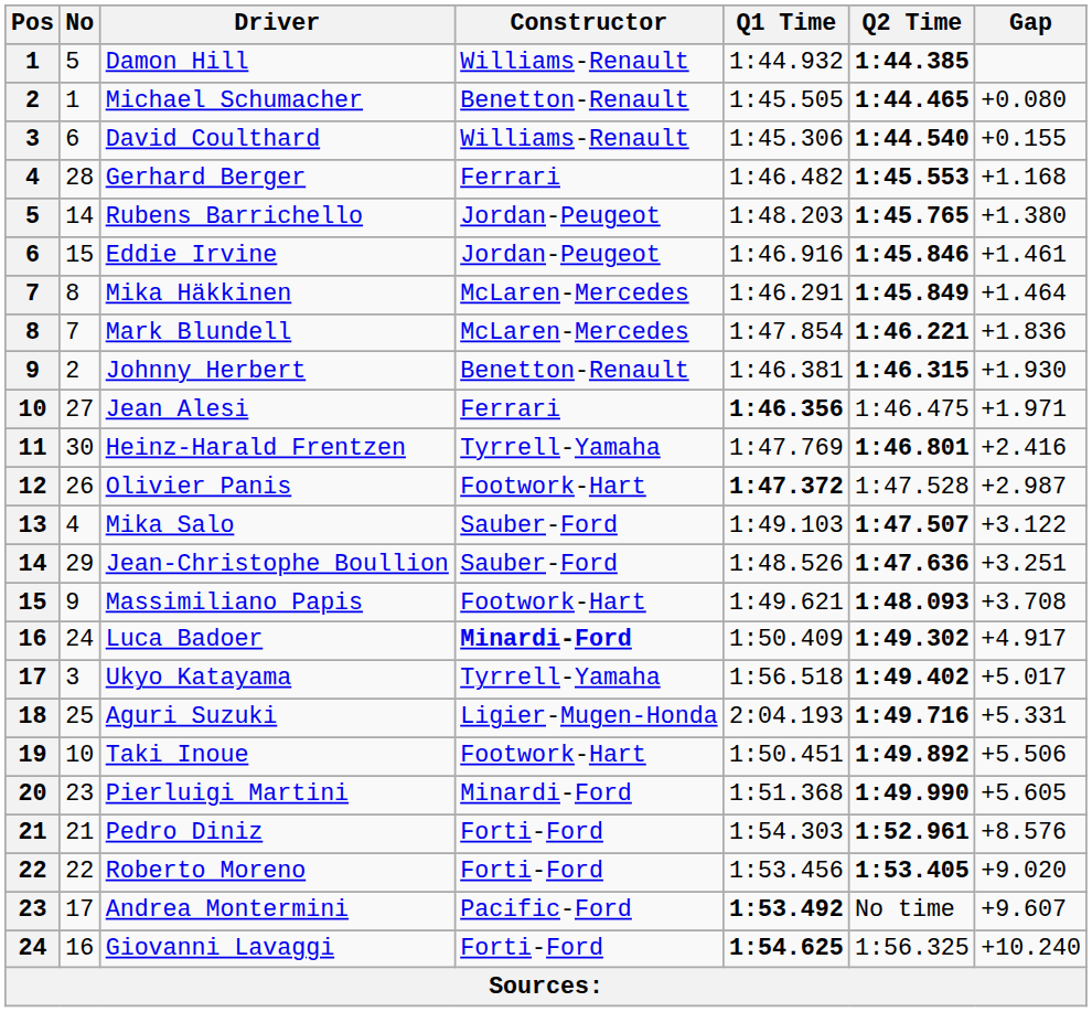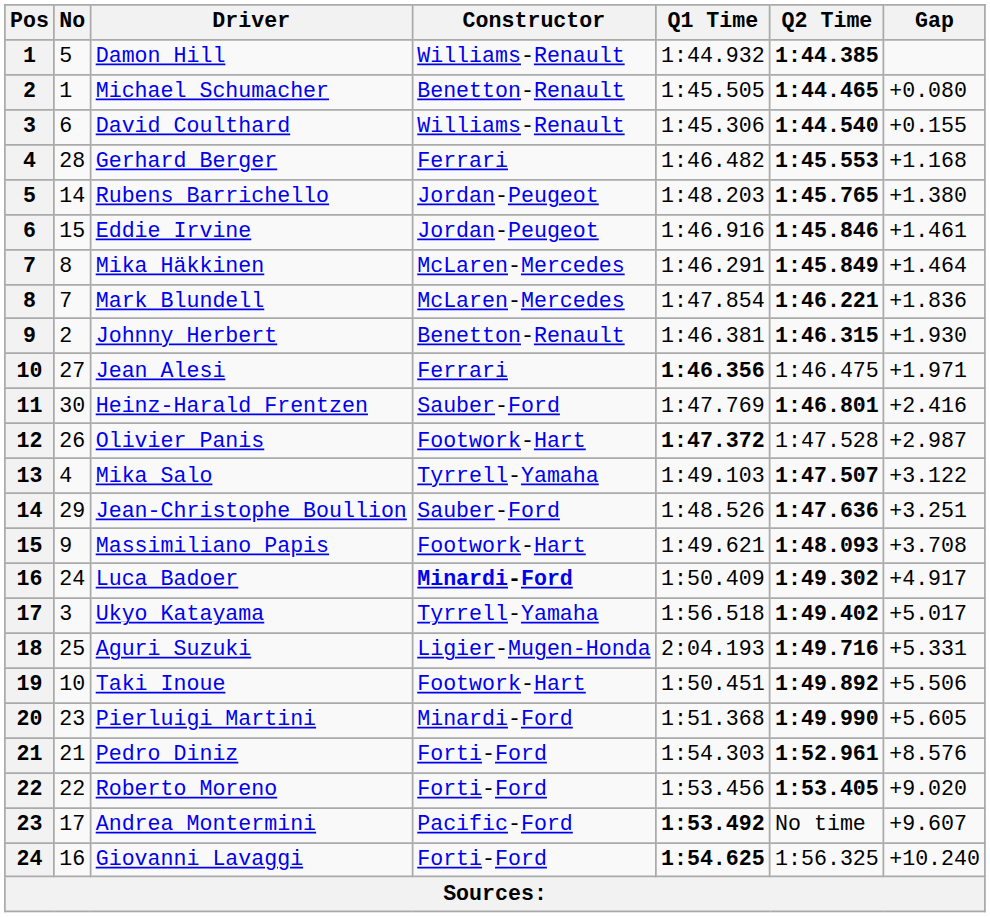 <table class="wikitable sortable" style="font-size: 95%;">
 <tr>
 <th>Pos</th>
 <th>No</th>
 <th>Driver</th>
 <th>Constructor</th>
 <th>Q1 Time</th>
 <th>Q2 Time</th>
 <th>Gap</th>
 </tr>
 <tr>
 <th>1</th>
 <td>5</td>
 <td data-sort-value="hil"> <a href='#'>Damon Hill</a></td>
 <td><a href='#'>Williams</a>-<a href='#'>Renault</a></td>
 <td>1:44.932</td>
 <td><strong>1:44.385</strong></td>
 <td></td>
 </tr>
 <tr>
 <th>2</th>
 <td>1</td>
 <td data-sort-value="sch"> <a href='#'>Michael Schumacher</a></td>
 <td><a href='#'>Benetton</a>-<a href='#'>Renault</a></td>
 <td>1:45.505</td>
 <td><strong>1:44.465</strong></td>
 <td>+0.080</td>
 </tr>
 <tr>
 <th>3</th>
 <td>6</td>
 <td data-sort-value="cou"> <a href='#'>David Coulthard</a></td>
 <td><a href='#'>Williams</a>-<a href='#'>Renault</a></td>
 <td>1:45.306</td>
 <td><strong>1:44.540</strong></td>
 <td>+0.155</td>
 </tr>
 <tr>
 <th>4</th>
 <td>28</td>
 <td data-sort-value="ber"> <a href='#'>Gerhard Berger</a></td>
 <td><a href='#'>Ferrari</a></td>
 <td>1:46.482</td>
 <td><strong>1:45.553</strong></td>
 <td>+1.168</td>
 </tr>
 <tr>
 <th>5</th>
 <td>14</td>
 <td data-sort-value="bar"> <a href='#'>Rubens Barrichello</a></td>
 <td><a href='#'>Jordan</a>-<a href='#'>Peugeot</a></td>
 <td>1:48.203</td>
 <td><strong>1:45.765</strong></td>
 <td>+1.380</td>
 </tr>
 <tr>
 <th>6</th>
 <td>15</td>
 <td data-sort-value="irv"> <a href='#'>Eddie Irvine</a></td>
 <td><a href='#'>Jordan</a>-<a href='#'>Peugeot</a></td>
 <td>1:46.916</td>
 <td><strong>1:45.846</strong></td>
 <td>+1.461</td>
 </tr>
 <tr>
 <th>7</th>
 <td>8</td>
 <td data-sort-value="hak"> <a href='#'>Mika Häkkinen</a></td>
 <td><a href='#'>McLaren</a>-<a href='#'>Mercedes</a></td>
 <td>1:46.291</td>
 <td><strong>1:45.849</strong></td>
 <td>+1.464</td>
 </tr>
 <tr>
 <th>8</th>
 <td>7</td>
 <td data-sort-value="blu"> <a href='#'>Mark Blundell</a></td>
 <td><a href='#'>McLaren</a>-<a href='#'>Mercedes</a></td>
 <td>1:47.854</td>
 <td><strong>1:46.221</strong></td>
 <td>+1.836</td>
 </tr>
 <tr>
 <th>9</th>
 <td>2</td>
 <td data-sort-value="her"> <a href='#'>Johnny Herbert</a></td>
 <td><a href='#'>Benetton</a>-<a href='#'>Renault</a></td>
 <td>1:46.381</td>
 <td><strong>1:46.315</strong></td>
 <td>+1.930</td>
 </tr>
 <tr>
 <th>10</th>
 <td>27</td>
 <td data-sort-value="ale"> <a href='#'>Jean Alesi</a></td>
 <td><a href='#'>Ferrari</a></td>
 <td><strong>1:46.356</strong></td>
 <td>1:46.475</td>
 <td>+1.971</td>
 </tr>
 <tr>
 <th>11</th>
 <td>30</td>
 <td data-sort-value="fre"> <a href='#'>Heinz-Harald Frentzen</a></td>
-<td><a href='#'>Tyrrell</a>-<a href='#'>Yamaha</a></td>
+<td><a href='#'>Sauber</a>-<a href='#'>Ford</a></td>
 <td>1:47.769</td>
 <td><strong>1:46.801</strong></td>
 <td>+2.416</td>
 </tr>
 <tr>
 <th>12</th>
 <td>26</td>
 <td data-sort-value="pan"> <a href='#'>Olivier Panis</a></td>
 <td><a href='#'>Footwork</a>-<a href='#'>Hart</a></td>
 <td><strong>1:47.372</strong></td>
 <td>1:47.528</td>
 <td>+2.987</td>
 </tr>
 <tr>
 <th>13</th>
 <td>4</td>
 <td data-sort-value="sal"> <a href='#'>Mika Salo</a></td>
-<td><a href='#'>Sauber</a>-<a href='#'>Ford</a></td>
+<td><a href='#'>Tyrrell</a>-<a href='#'>Yamaha</a></td>
 <td>1:49.103</td>
 <td><strong>1:47.507</strong></td>
 <td>+3.122</td>
 </tr>
 <tr>
 <th>14</th>
 <td>29</td>
 <td data-sort-value="bou"> <a href='#'>Jean-Christophe Boullion</a></td>
 <td><a href='#'>Sauber</a>-<a href='#'>Ford</a></td>
 <td>1:48.526</td>
 <td><strong>1:47.636</strong></td>
 <td>+3.251</td>
 </tr>
 <tr>
 <th>15</th>
 <td>9</td>
 <td data-sort-value="pap"> <a href='#'>Massimiliano Papis</a></td>
 <td><a href='#'>Footwork</a>-<a href='#'>Hart</a></td>
 <td>1:49.621</td>
 <td><strong>1:48.093</strong></td>
 <td>+3.708</td>
 </tr>
 <tr>
 <th>16</th>
 <td>24</td>
 <td data-sort-value="bad"> <a href='#'>Luca Badoer</a></td>
 <td><strong><a href='#'>Minardi</a>-<a href='#'>Ford</a></strong></td>
 <td>1:50.409</td>
 <td><strong>1:49.302</strong></td>
 <td>+4.917</td>
 </tr>
 <tr>
 <th>17</th>
 <td>3</td>
 <td data-sort-value="kat"> <a href='#'>Ukyo Katayama</a></td>
 <td><a href='#'>Tyrrell</a>-<a href='#'>Yamaha</a></td>
 <td>1:56.518</td>
 <td><strong>1:49.402</strong></td>
 <td>+5.017</td>
 </tr>
 <tr>
 <th>18</th>
 <td>25</td>
 <td data-sort-value="suz"> <a href='#'>Aguri Suzuki</a></td>
 <td><a href='#'>Ligier</a>-<a href='#'>Mugen-Honda</a></td>
 <td>2:04.193</td>
 <td><strong>1:49.716</strong></td>
 <td>+5.331</td>
 </tr>
 <tr>
 <th>19</th>
 <td>10</td>
 <td data-sort-value="ino"> <a href='#'>Taki Inoue</a></td>
 <td><a href='#'>Footwork</a>-<a href='#'>Hart</a></td>
 <td>1:50.451</td>
 <td><strong>1:49.892</strong></td>
 <td>+5.506</td>
 </tr>
 <tr>
 <th>20</th>
 <td>23</td>
 <td data-sort-value="mar"> <a href='#'>Pierluigi Martini</a></td>
 <td><a href='#'>Minardi</a>-<a href='#'>Ford</a></td>
 <td>1:51.368</td>
 <td><strong>1:49.990</strong></td>
 <td>+5.605</td>
 </tr>
 <tr>
 <th>21</th>
 <td>21</td>
 <td data-sort-value="din"> <a href='#'>Pedro Diniz</a></td>
 <td><a href='#'>Forti</a>-<a href='#'>Ford</a></td>
 <td>1:54.303</td>
 <td><strong>1:52.961</strong></td>
 <td>+8.576</td>
 </tr>
 <tr>
 <th>22</th>
 <td>22</td>
 <td data-sort-value="mor"> <a href='#'>Roberto Moreno</a></td>
 <td><a href='#'>Forti</a>-<a href='#'>Ford</a></td>
 <td>1:53.456</td>
 <td><strong>1:53.405</strong></td>
 <td>+9.020</td>
 </tr>
 <tr>
 <th>23</th>
 <td>17</td>
 <td data-sort-value="mon"> <a href='#'>Andrea Montermini</a></td>
 <td><a href='#'>Pacific</a>-<a href='#'>Ford</a></td>
 <td><strong>1:53.492</strong></td>
 <td>No time</td>
 <td>+9.607</td>
 </tr>
 <tr>
 <th>24</th>
 <td>16</td>
 <td data-sort-value="lav"> <a href='#'>Giovanni Lavaggi</a></td>
 <td><a href='#'>Forti</a>-<a href='#'>Ford</a></td>
 <td><strong>1:54.625</strong></td>
 <td>1:56.325</td>
 <td>+10.240</td>
 </tr>
 <tr>
 <th colspan="7">Sources:</th>
 </tr>
 </table>
